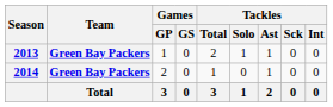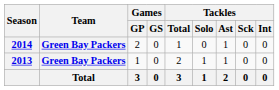 <table class=wikitable style="text-align:center;">
 <tr>
 <th rowspan=2>Season</th>
 <th rowspan=2>Team</th>
 <th colspan=2>Games</th>
 <th colspan=5>Tackles</th>
 </tr>
 <tr>
 <th>GP</th>
 <th>GS</th>
 <th>Total</th>
 <th>Solo</th>
 <th>Ast</th>
 <th>Sck</th>
 <th>Int</th>
 </tr>
 <tr>
+<th><a href='#'>2014</a></th>
+<th><a href='#'>Green Bay Packers</a></th>
+<td>2</td>
+<td>0</td>
+<td>1</td>
+<td>0</td>
+<td>1</td>
+<td>0</td>
+<td>0</td>
+</tr>
+<tr>
 <th><a href='#'>2013</a></th>
 <th><a href='#'>Green Bay Packers</a></th>
 <td>1</td>
 <td>0</td>
 <td>2</td>
 <td>1</td>
-<td>1</td>
-<td>0</td>
-<td>0</td>
-</tr>
-<tr>
-<th><a href='#'>2014</a></th>
-<th><a href='#'>Green Bay Packers</a></th>
-<td>2</td>
-<td>0</td>
-<td>1</td>
-<td>0</td>
 <td>1</td>
 <td>0</td>
 <td>0</td>
 </tr>
 <tr>
 <th></th>
 <th>Total</th>
 <th>3</th>
 <th>0</th>
 <th>3</th>
 <th>1</th>
 <th>2</th>
 <th>0</th>
 <th>0</th>
 </tr>
 </table>
